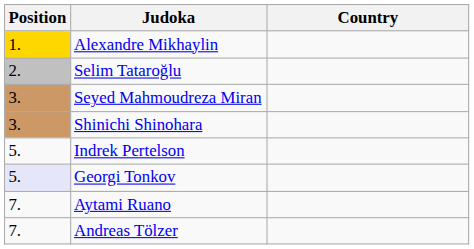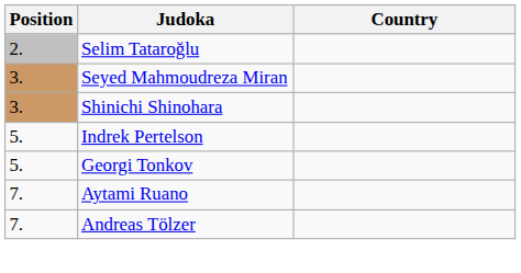 <table class=wikitable>
 <tr>
 <th width=10>Position</th>
 <th width=180>Judoka</th>
 <th width=185>Country</th>
-</tr>
-<tr>
-<td bgcolor=gold>1.</td>
-<td><a href='#'>Alexandre Mikhaylin</a></td>
-<td></td>
 </tr>
 <tr>
 <td bgcolor=silver>2.</td>
 <td><a href='#'>Selim Tataroğlu</a></td>
 <td></td>
 </tr>
 <tr>
 <td bgcolor=CC9966>3.</td>
 <td><a href='#'>Seyed Mahmoudreza Miran</a></td>
 <td></td>
 </tr>
 <tr>
 <td bgcolor=CC9966>3.</td>
 <td><a href='#'>Shinichi Shinohara</a></td>
 <td></td>
 </tr>
 <tr>
 <td>5.</td>
 <td><a href='#'>Indrek Pertelson</a></td>
 <td></td>
 </tr>
 <tr>
-<td style="background: lavender;">5.</td>
+<td>5.</td>
 <td><a href='#'>Georgi Tonkov</a></td>
 <td></td>
 </tr>
 <tr>
 <td>7.</td>
 <td><a href='#'>Aytami Ruano</a></td>
 <td></td>
 </tr>
 <tr>
 <td>7.</td>
 <td><a href='#'>Andreas Tölzer</a></td>
 <td></td>
 </tr>
 </table>
